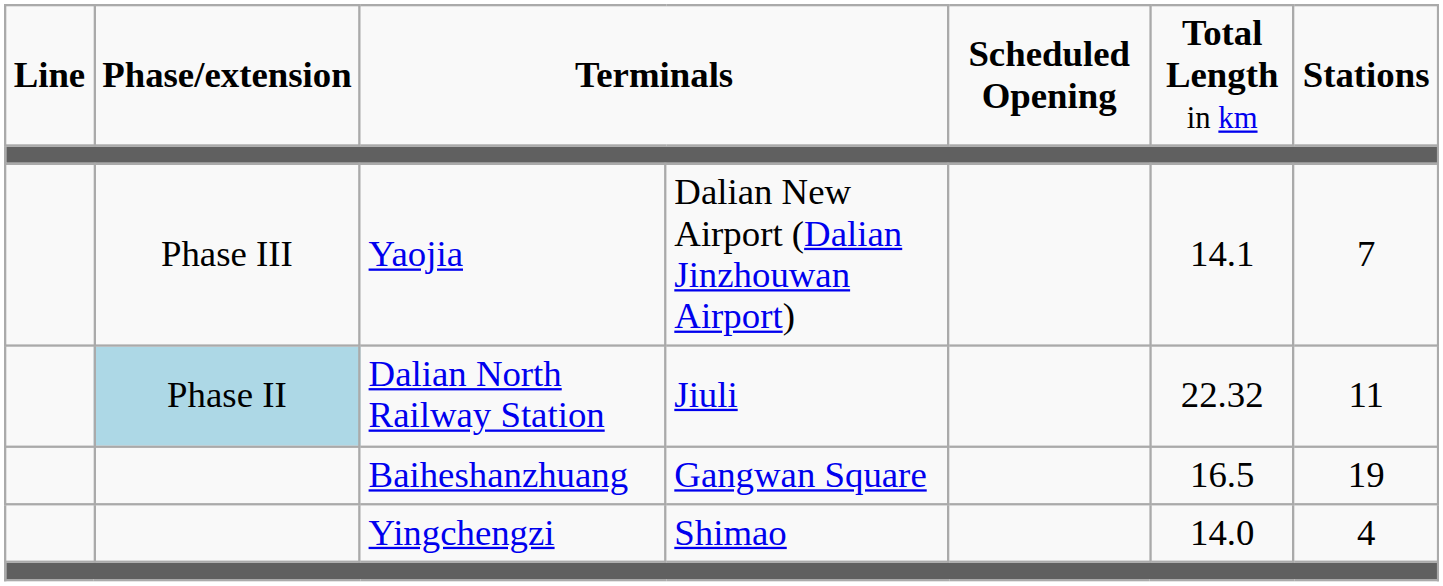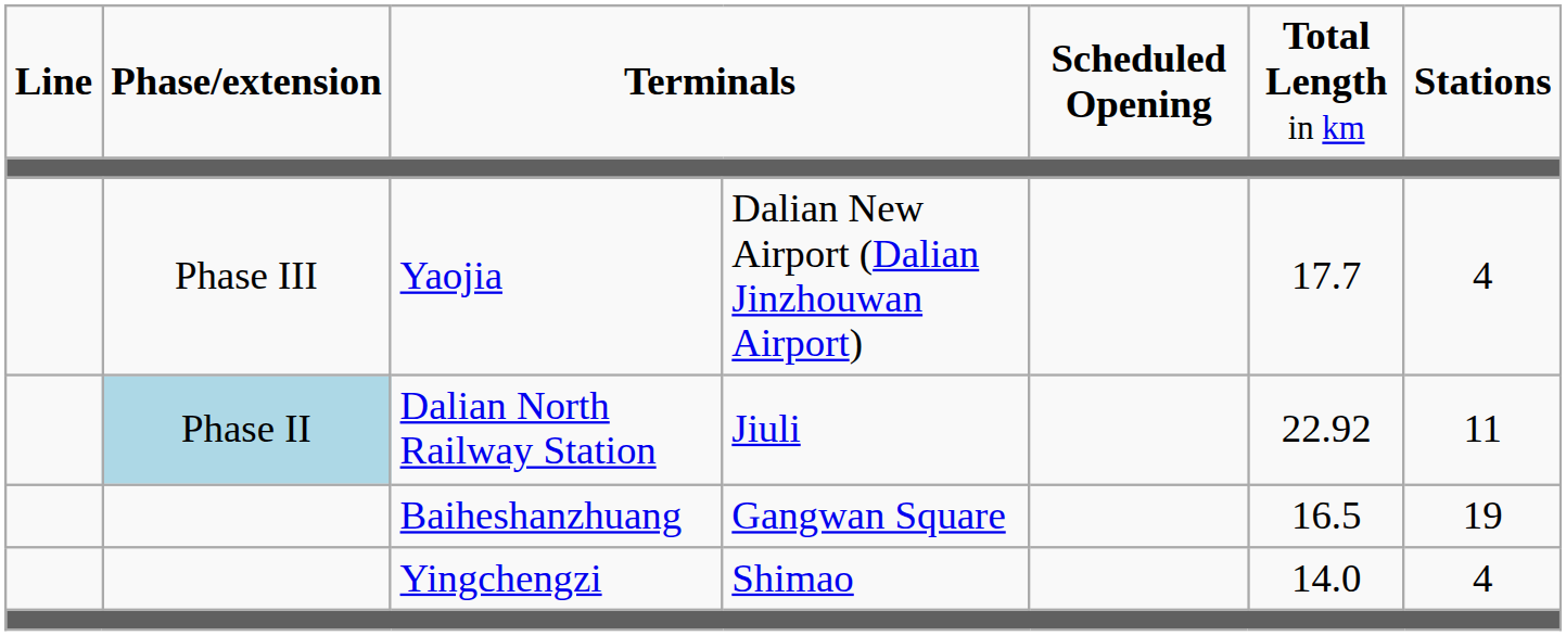 <table class="wikitable" style="width:100%;">
 <tr>
 <td align=center><strong>Line</strong><br></td>
 <td align=center><strong>Phase/extension</strong></td>
 <td colspan="2" style="text-align:center;"><strong>Terminals</strong></td>
 <td align=center><strong>Scheduled Opening</strong></td>
 <td align=center><strong>Total Length</strong><br><small>in <a href='#'>km</a></small></td>
 <td align=center><strong>Stations</strong></td>
 </tr>
 <tr style = "background:#606060; height: 2pt">
 <td colspan = "8"></td>
 </tr>
 <tr>
 <td style="text-align: center;"></td>
 <td style="text-align: center;">Phase III</td>
 <td><a href='#'>Yaojia</a></td>
 <td>Dalian New Airport (<a href='#'>Dalian Jinzhouwan Airport</a>)</td>
 <td></td>
-<td style="text-align: center;">14.1</td>
-<td style="text-align: center;">7</td>
+<td style="text-align: center;">17.7</td>
+<td style="text-align: center;">4</td>
 </tr>
 <tr>
 <td style="text-align: center;"></td>
 <td style="background: lightblue; text-align: center;">Phase II</td>
 <td><a href='#'>Dalian North Railway Station</a></td>
 <td><a href='#'>Jiuli</a></td>
 <td></td>
-<td style="text-align: center;">22.32</td>
+<td style="text-align: center;">22.92</td>
 <td style="text-align: center;">11</td>
 </tr>
 <tr>
 <td style="text-align: center;"></td>
 <td style="text-align: center;"></td>
 <td><a href='#'>Baiheshanzhuang</a></td>
 <td><a href='#'>Gangwan Square</a></td>
 <td></td>
 <td style="text-align: center;">16.5</td>
 <td style="text-align: center;">19</td>
 </tr>
 <tr>
 <td style="text-align: center;"></td>
 <td style="text-align: center;"></td>
 <td><a href='#'>Yingchengzi</a></td>
 <td><a href='#'>Shimao</a></td>
 <td></td>
 <td style="text-align: center;">14.0</td>
 <td style="text-align: center;">4</td>
 </tr>
 <tr style = "background:#606060; height: 2pt">
 <td colspan = "8"></td>
 </tr>
 </table>
